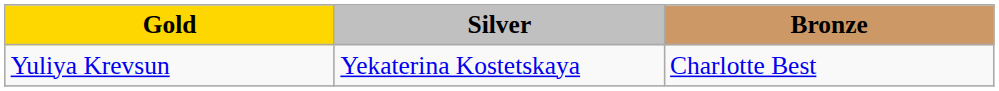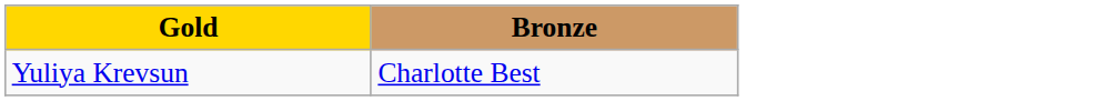 <table class="wikitable" style="text-align:left">
 <tr align="center">
 <td width=200 bgcolor=gold><strong>Gold</strong></td>
-<td width=200 bgcolor=silver><strong>Silver</strong></td>
 <td width=200 bgcolor=CC9966><strong>Bronze</strong></td>
 </tr>
 <tr>
 <td><a href='#'>Yuliya Krevsun</a><br><em></em></td>
-<td><a href='#'>Yekaterina Kostetskaya</a><br><em></em></td>
 <td><a href='#'>Charlotte Best</a><br><em></em></td>
 </tr>
 </table>
